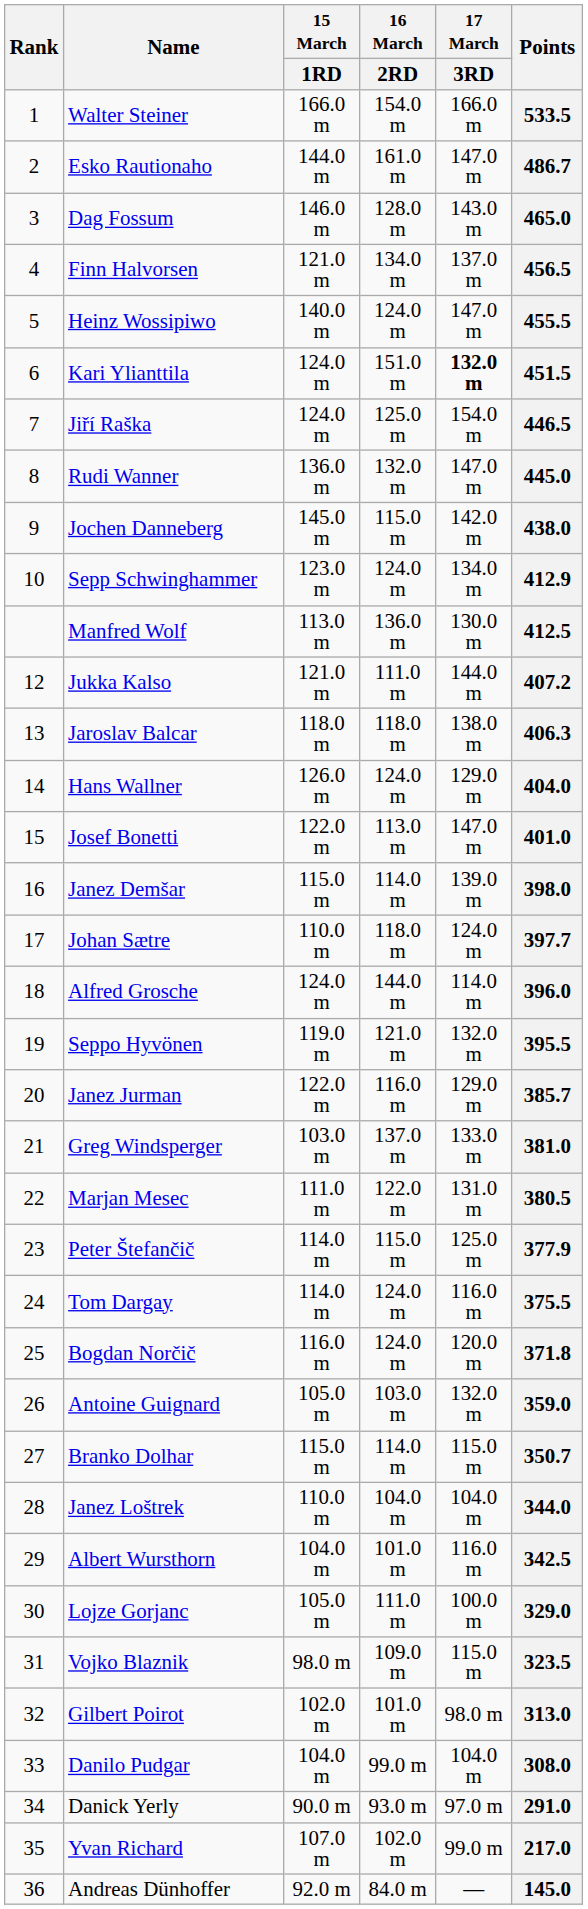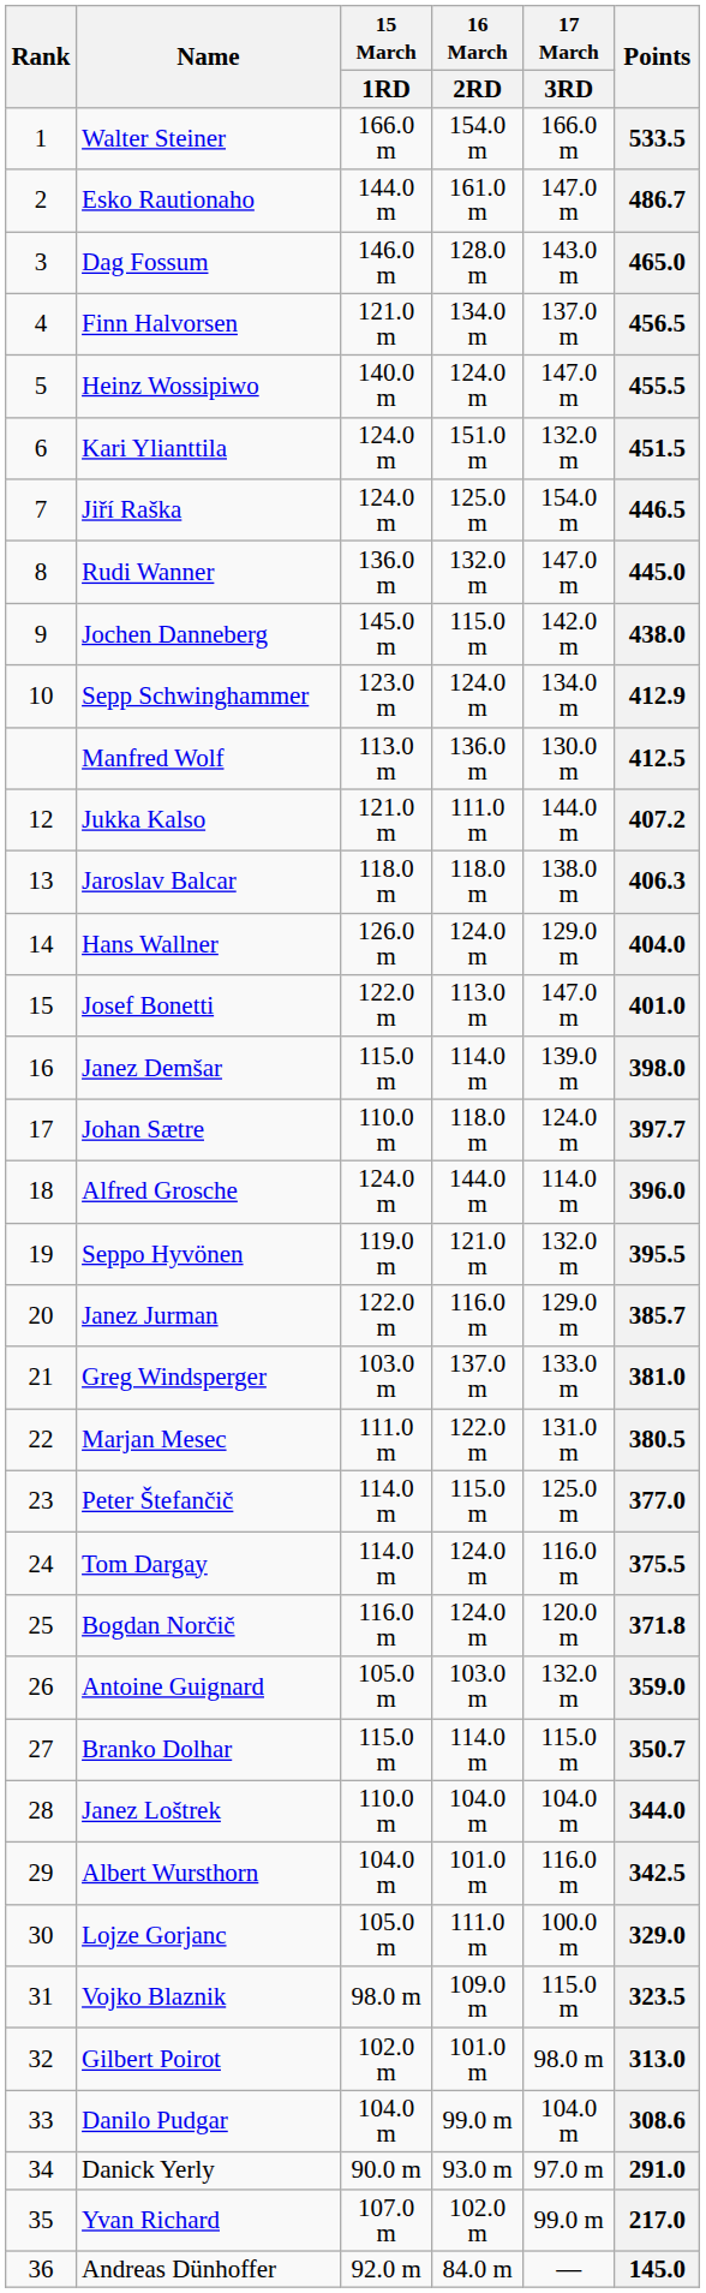 <table class="wikitable sortable" style="text-align:center; line-height:16px; width:35%;">
 <tr>
 <th rowspan=2 width=35>Rank</th>
 <th rowspan=2 width=200>Name</th>
 <th width=50><small>15 March</small></th>
 <th width=50><small>16 March</small></th>
 <th width=50><small>17 March</small></th>
 <th rowspan=2 width=50>Points</th>
 </tr>
 <tr>
 <th width=60>1RD</th>
 <th width=60>2RD</th>
 <th width=60>3RD</th>
 </tr>
 <tr>
 <td>1</td>
 <td align=left> <a href='#'>Walter Steiner</a></td>
 <td>166.0 m</td>
 <td>154.0 m</td>
 <td>166.0 m</td>
 <th>533.5</th>
 </tr>
 <tr>
 <td>2</td>
 <td align=left> <a href='#'>Esko Rautionaho</a></td>
 <td>144.0 m</td>
 <td>161.0 m</td>
 <td>147.0 m</td>
 <th>486.7</th>
 </tr>
 <tr>
 <td>3</td>
 <td align=left> <a href='#'>Dag Fossum</a></td>
 <td>146.0 m</td>
 <td>128.0 m</td>
 <td>143.0 m</td>
 <th>465.0</th>
 </tr>
 <tr>
 <td>4</td>
 <td align=left> <a href='#'>Finn Halvorsen</a></td>
 <td>121.0 m</td>
 <td>134.0 m</td>
 <td>137.0 m</td>
 <th>456.5</th>
 </tr>
 <tr>
 <td>5</td>
 <td align=left> <a href='#'>Heinz Wossipiwo</a></td>
 <td>140.0 m</td>
 <td>124.0 m</td>
 <td>147.0 m</td>
 <th>455.5</th>
 </tr>
 <tr>
 <td>6</td>
 <td align=left> <a href='#'>Kari Ylianttila</a></td>
 <td>124.0 m</td>
 <td>151.0 m</td>
-<td><strong>132.0 m</strong></td>
+<td>132.0 m</td>
 <th>451.5</th>
 </tr>
 <tr>
 <td>7</td>
 <td align=left> <a href='#'>Jiří Raška</a></td>
 <td>124.0 m</td>
 <td>125.0 m</td>
 <td>154.0 m</td>
 <th>446.5</th>
 </tr>
 <tr>
 <td>8</td>
 <td align=left> <a href='#'>Rudi Wanner</a></td>
 <td>136.0 m</td>
 <td>132.0 m</td>
 <td>147.0 m</td>
 <th>445.0</th>
 </tr>
 <tr>
 <td>9</td>
 <td align=left> <a href='#'>Jochen Danneberg</a></td>
 <td>145.0 m</td>
 <td>115.0 m</td>
 <td>142.0 m</td>
 <th>438.0</th>
 </tr>
 <tr>
 <td>10</td>
 <td align=left> <a href='#'>Sepp Schwinghammer</a></td>
 <td>123.0 m</td>
 <td>124.0 m</td>
 <td>134.0 m</td>
 <th>412.9</th>
 </tr>
 <tr>
 <td></td>
 <td align=left> <a href='#'>Manfred Wolf</a></td>
 <td>113.0 m</td>
 <td>136.0 m</td>
 <td>130.0 m</td>
 <th>412.5</th>
 </tr>
 <tr>
 <td>12</td>
 <td align=left> <a href='#'>Jukka Kalso</a></td>
 <td>121.0 m</td>
 <td>111.0 m</td>
 <td>144.0 m</td>
 <th>407.2</th>
 </tr>
 <tr>
 <td>13</td>
 <td align=left> <a href='#'>Jaroslav Balcar</a></td>
 <td>118.0 m</td>
 <td>118.0 m</td>
 <td>138.0 m</td>
 <th>406.3</th>
 </tr>
 <tr>
 <td>14</td>
 <td align=left> <a href='#'>Hans Wallner</a></td>
 <td>126.0 m</td>
 <td>124.0 m</td>
 <td>129.0 m</td>
 <th>404.0</th>
 </tr>
 <tr>
 <td>15</td>
 <td align=left> <a href='#'>Josef Bonetti</a></td>
 <td>122.0 m</td>
 <td>113.0 m</td>
 <td>147.0 m</td>
 <th>401.0</th>
 </tr>
 <tr>
 <td>16</td>
 <td align=left> <a href='#'>Janez Demšar</a></td>
 <td>115.0 m</td>
 <td>114.0 m</td>
 <td>139.0 m</td>
 <th>398.0</th>
 </tr>
 <tr>
 <td>17</td>
 <td align=left> <a href='#'>Johan Sætre</a></td>
 <td>110.0 m</td>
 <td>118.0 m</td>
 <td>124.0 m</td>
 <th>397.7</th>
 </tr>
 <tr>
 <td>18</td>
 <td align=left> <a href='#'>Alfred Grosche</a></td>
 <td>124.0 m</td>
 <td>144.0 m</td>
 <td>114.0 m</td>
 <th>396.0</th>
 </tr>
 <tr>
 <td>19</td>
 <td align=left> <a href='#'>Seppo Hyvönen</a></td>
 <td>119.0 m</td>
 <td>121.0 m</td>
 <td>132.0 m</td>
 <th>395.5</th>
 </tr>
 <tr>
 <td>20</td>
 <td align=left> <a href='#'>Janez Jurman</a></td>
 <td>122.0 m</td>
 <td>116.0 m</td>
 <td>129.0 m</td>
 <th>385.7</th>
 </tr>
 <tr>
 <td>21</td>
 <td align=left> <a href='#'>Greg Windsperger</a></td>
 <td>103.0 m</td>
 <td>137.0 m</td>
 <td>133.0 m</td>
 <th>381.0</th>
 </tr>
 <tr>
 <td>22</td>
 <td align=left> <a href='#'>Marjan Mesec</a></td>
 <td>111.0 m</td>
 <td>122.0 m</td>
 <td>131.0 m</td>
 <th>380.5</th>
 </tr>
 <tr>
 <td>23</td>
 <td align=left> <a href='#'>Peter Štefančič</a></td>
 <td>114.0 m</td>
 <td>115.0 m</td>
 <td>125.0 m</td>
-<th>377.9</th>
+<th>377.0</th>
 </tr>
 <tr>
 <td>24</td>
 <td align=left> <a href='#'>Tom Dargay</a></td>
 <td>114.0 m</td>
 <td>124.0 m</td>
 <td>116.0 m</td>
 <th>375.5</th>
 </tr>
 <tr>
 <td>25</td>
 <td align=left> <a href='#'>Bogdan Norčič</a></td>
 <td>116.0 m</td>
 <td>124.0 m</td>
 <td>120.0 m</td>
 <th>371.8</th>
 </tr>
 <tr>
 <td>26</td>
 <td align=left> <a href='#'>Antoine Guignard</a></td>
 <td>105.0 m</td>
 <td>103.0 m</td>
 <td>132.0 m</td>
 <th>359.0</th>
 </tr>
 <tr>
 <td>27</td>
 <td align=left> <a href='#'>Branko Dolhar</a></td>
 <td>115.0 m</td>
 <td>114.0 m</td>
 <td>115.0 m</td>
 <th>350.7</th>
 </tr>
 <tr>
 <td>28</td>
 <td align=left> <a href='#'>Janez Loštrek</a></td>
 <td>110.0 m</td>
 <td>104.0 m</td>
 <td>104.0 m</td>
 <th>344.0</th>
 </tr>
 <tr>
 <td>29</td>
 <td align=left> <a href='#'>Albert Wursthorn</a></td>
 <td>104.0 m</td>
 <td>101.0 m</td>
 <td>116.0 m</td>
 <th>342.5</th>
 </tr>
 <tr>
 <td>30</td>
 <td align=left> <a href='#'>Lojze Gorjanc</a></td>
 <td>105.0 m</td>
 <td>111.0 m</td>
 <td>100.0 m</td>
 <th>329.0</th>
 </tr>
 <tr>
 <td>31</td>
 <td align=left> <a href='#'>Vojko Blaznik</a></td>
 <td>98.0 m</td>
 <td>109.0 m</td>
 <td>115.0 m</td>
 <th>323.5</th>
 </tr>
 <tr>
 <td>32</td>
 <td align=left> <a href='#'>Gilbert Poirot</a></td>
 <td>102.0 m</td>
 <td>101.0 m</td>
 <td>98.0 m</td>
 <th>313.0</th>
 </tr>
 <tr>
 <td>33</td>
 <td align=left> <a href='#'>Danilo Pudgar</a></td>
 <td>104.0 m</td>
 <td>99.0 m</td>
 <td>104.0 m</td>
-<th>308.0</th>
+<th>308.6</th>
 </tr>
 <tr>
 <td>34</td>
 <td align=left> Danick Yerly</td>
 <td>90.0 m</td>
 <td>93.0 m</td>
 <td>97.0 m</td>
 <th>291.0</th>
 </tr>
 <tr>
 <td>35</td>
 <td align=left> <a href='#'>Yvan Richard</a></td>
 <td>107.0 m</td>
 <td>102.0 m</td>
 <td>99.0 m</td>
 <th>217.0</th>
 </tr>
 <tr>
 <td>36</td>
 <td align=left> Andreas Dünhoffer</td>
 <td>92.0 m</td>
 <td>84.0 m</td>
 <td>—</td>
 <th>145.0</th>
 </tr>
 </table>
